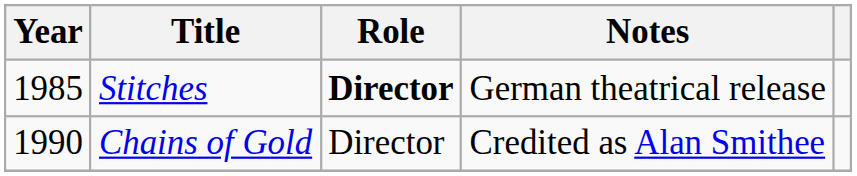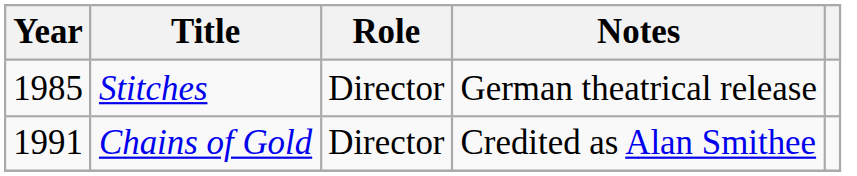 <table class="wikitable sortable plainheaders">
 <tr style="background:#b0c4de; text-align:center;">
 <th scope="row" data-sort-type="number">Year</th>
 <th scope="col">Title</th>
 <th scope="col">Role</th>
 <th scope="col" class="unsortable">Notes</th>
 <th scope="col" class="unsortable"></th>
 </tr>
 <tr>
 <td>1985</td>
 <td><em><a href='#'>Stitches</a></em></td>
-<td><strong>Director</strong></td>
+<td>Director</td>
 <td>German theatrical release</td>
 <td></td>
 </tr>
 <tr>
-<td>1990</td>
+<td>1991</td>
 <td><em><a href='#'>Chains of Gold</a></em></td>
 <td>Director</td>
 <td>Credited as <a href='#'>Alan Smithee</a></td>
 <td></td>
 </tr>
 <tr>
 </tr>
 </table>
